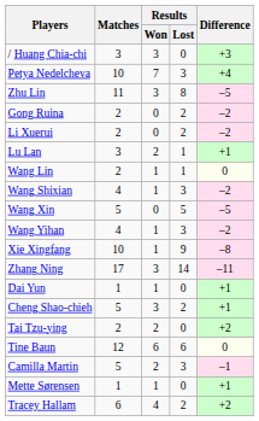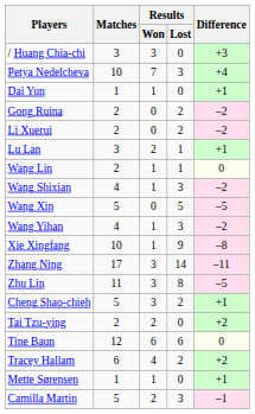 <table class=wikitable style="text-align:center; font-size:small">
 <tr>
 <th rowspan="2">Players</th>
 <th rowspan="2">Matches</th>
 <th colspan="2">Results</th>
 <th rowspan="2">Difference</th>
 </tr>
 <tr>
 <th>Won</th>
 <th>Lost</th>
 </tr>
 <tr>
 <td align="left">/ <a href='#'>Huang Chia-chi</a></td>
 <td>3</td>
 <td>3</td>
 <td>0</td>
 <td bgcolor="#ccffcc">+3</td>
 </tr>
 <tr>
 <td align="left"> <a href='#'>Petya Nedelcheva</a></td>
 <td>10</td>
 <td>7</td>
 <td>3</td>
 <td bgcolor="#ccffcc">+4</td>
 </tr>
 <tr>
-<td align="left"> <a href='#'>Zhu Lin</a></td>
-<td>11</td>
-<td>3</td>
-<td>8</td>
-<td bgcolor="#ffddee">–5</td>
+<td align="left"> <a href='#'>Dai Yun</a></td>
+<td>1</td>
+<td>1</td>
+<td>0</td>
+<td bgcolor="#ccffcc">+1</td>
 </tr>
 <tr>
 <td align="left"> <a href='#'>Gong Ruina</a></td>
 <td>2</td>
 <td>0</td>
 <td>2</td>
 <td bgcolor="#ffddee">–2</td>
 </tr>
 <tr>
 <td align="left"> <a href='#'>Li Xuerui</a></td>
 <td>2</td>
 <td>0</td>
 <td>2</td>
 <td bgcolor="#ffddee">–2</td>
 </tr>
 <tr>
 <td align="left"> <a href='#'>Lu Lan</a></td>
 <td>3</td>
 <td>2</td>
 <td>1</td>
 <td bgcolor="#ccffcc">+1</td>
 </tr>
 <tr>
 <td align="left"> <a href='#'>Wang Lin</a></td>
 <td>2</td>
 <td>1</td>
 <td>1</td>
 <td bgcolor="#fffff0">0</td>
 </tr>
 <tr>
 <td align="left"> <a href='#'>Wang Shixian</a></td>
 <td>4</td>
 <td>1</td>
 <td>3</td>
 <td bgcolor="#ffddee">–2</td>
 </tr>
 <tr>
 <td align="left"> <a href='#'>Wang Xin</a></td>
 <td>5</td>
 <td>0</td>
 <td>5</td>
 <td bgcolor="#ffddee">–5</td>
 </tr>
 <tr>
 <td align="left"> <a href='#'>Wang Yihan</a></td>
 <td>4</td>
 <td>1</td>
 <td>3</td>
 <td bgcolor="#ffddee">–2</td>
 </tr>
 <tr>
 <td align="left"> <a href='#'>Xie Xingfang</a></td>
 <td>10</td>
 <td>1</td>
 <td>9</td>
 <td bgcolor="#ffddee">–8</td>
 </tr>
 <tr>
 <td align="left"> <a href='#'>Zhang Ning</a></td>
 <td>17</td>
 <td>3</td>
 <td>14</td>
 <td bgcolor="#ffddee">–11</td>
 </tr>
 <tr>
-<td align="left"> <a href='#'>Dai Yun</a></td>
-<td>1</td>
-<td>1</td>
-<td>0</td>
-<td bgcolor="#ccffcc">+1</td>
+<td align="left"> <a href='#'>Zhu Lin</a></td>
+<td>11</td>
+<td>3</td>
+<td>8</td>
+<td bgcolor="#ffddee">–5</td>
 </tr>
 <tr>
 <td align="left"> <a href='#'>Cheng Shao-chieh</a></td>
 <td>5</td>
 <td>3</td>
 <td>2</td>
 <td bgcolor="#ccffcc">+1</td>
 </tr>
 <tr>
 <td align="left"> <a href='#'>Tai Tzu-ying</a></td>
 <td>2</td>
 <td>2</td>
 <td>0</td>
 <td bgcolor="#ccffcc">+2</td>
 </tr>
 <tr>
 <td align="left"> <a href='#'>Tine Baun</a></td>
 <td>12</td>
 <td>6</td>
 <td>6</td>
 <td bgcolor="#fffff0">0</td>
 </tr>
 <tr>
-<td align="left"> <a href='#'>Camilla Martin</a></td>
-<td>5</td>
+<td align="left"> <a href='#'>Tracey Hallam</a></td>
+<td>6</td>
+<td>4</td>
 <td>2</td>
-<td>3</td>
-<td bgcolor="#ffddee">–1</td>
+<td bgcolor="#ccffcc">+2</td>
 </tr>
 <tr>
 <td align="left"> <a href='#'>Mette Sørensen</a></td>
 <td>1</td>
 <td>1</td>
 <td>0</td>
 <td bgcolor="#ccffcc">+1</td>
 </tr>
 <tr>
-<td align="left"> <a href='#'>Tracey Hallam</a></td>
-<td>6</td>
-<td>4</td>
+<td align="left"> <a href='#'>Camilla Martin</a></td>
+<td>5</td>
 <td>2</td>
-<td bgcolor="#ccffcc">+2</td>
+<td>3</td>
+<td bgcolor="#ffddee">–1</td>
 </tr>
 </table>
